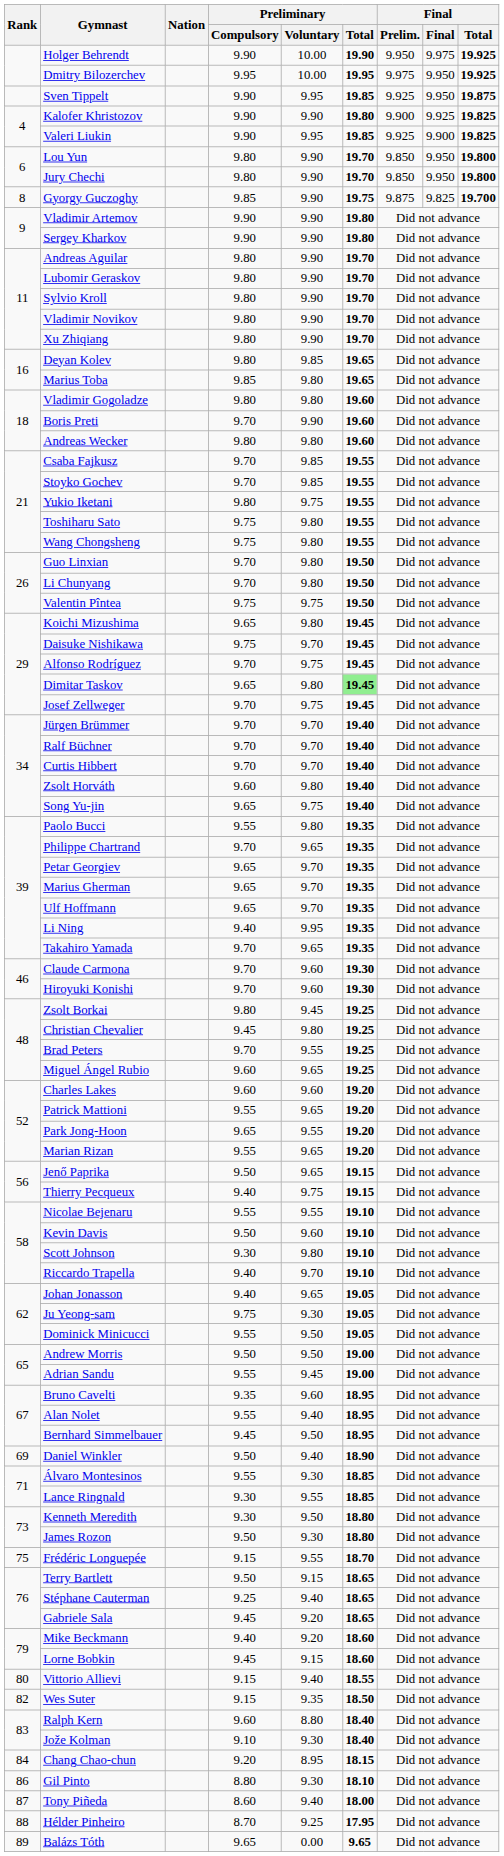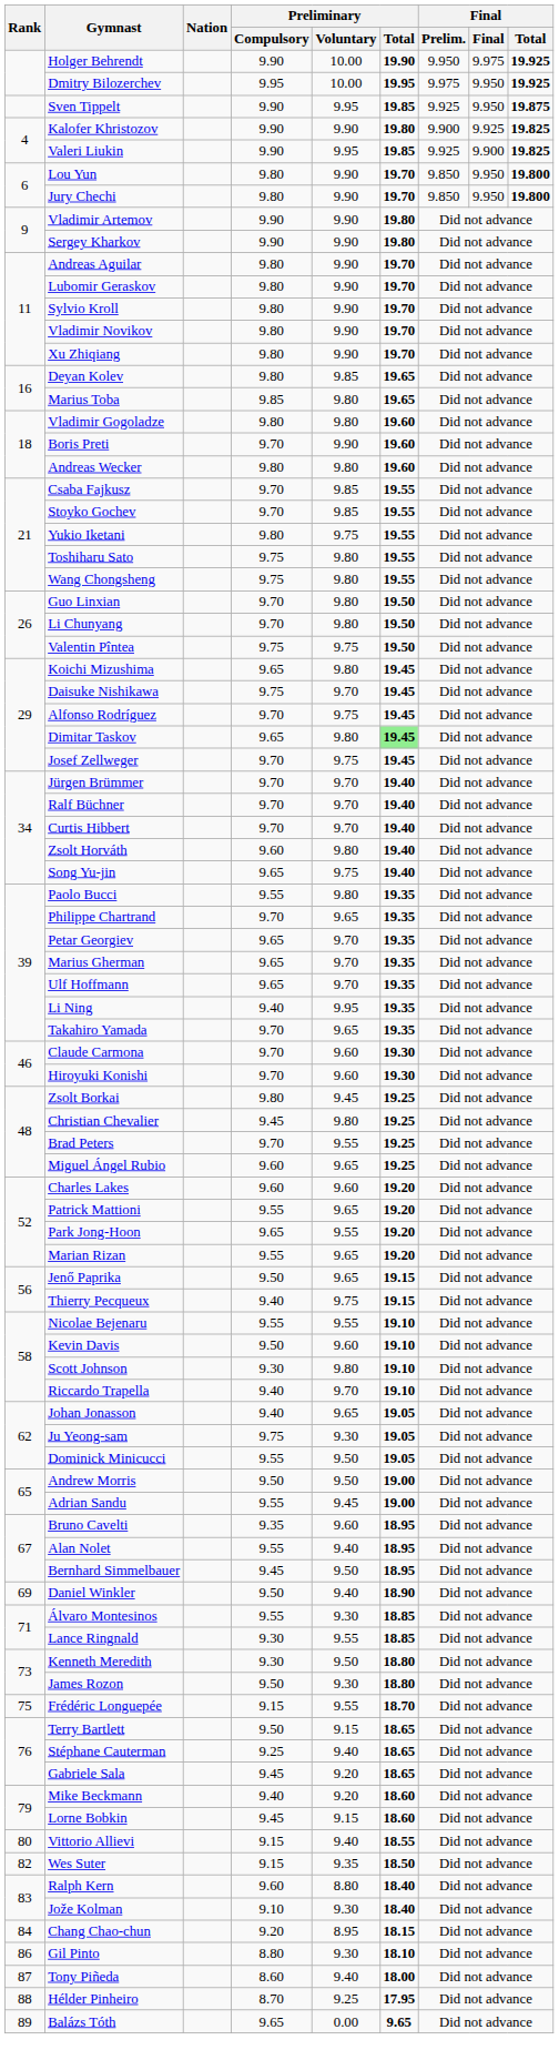 <table class="wikitable sortable" style="text-align:center">
 <tr>
 <th rowspan=2>Rank</th>
 <th rowspan=2>Gymnast</th>
 <th rowspan=2>Nation</th>
 <th colspan=3>Preliminary</th>
 <th colspan=3>Final</th>
 </tr>
 <tr>
 <th>Compulsory</th>
 <th>Voluntary</th>
 <th>Total</th>
 <th> Prelim.</th>
 <th>Final</th>
 <th>Total</th>
 </tr>
 <tr>
 <td rowspan=2></td>
 <td align=left data-sort-value=Behrendt><a href='#'>Holger Behrendt</a></td>
 <td align=left></td>
 <td>9.90</td>
 <td>10.00</td>
 <td><strong>19.90</strong></td>
 <td>9.950</td>
 <td>9.975</td>
 <td><strong>19.925</strong></td>
 </tr>
 <tr>
 <td align=left data-sort-value=Bilozerchev><a href='#'>Dmitry Bilozerchev</a></td>
 <td align=left></td>
 <td>9.95</td>
 <td>10.00</td>
 <td><strong>19.95</strong></td>
 <td>9.975</td>
 <td>9.950</td>
 <td><strong>19.925</strong></td>
 </tr>
 <tr>
 <td></td>
 <td align=left data-sort-value=Tippelt><a href='#'>Sven Tippelt</a></td>
 <td align=left></td>
 <td>9.90</td>
 <td>9.95</td>
 <td><strong>19.85</strong></td>
 <td>9.925</td>
 <td>9.950</td>
 <td><strong>19.875</strong></td>
 </tr>
 <tr>
 <td rowspan=2>4</td>
 <td align=left data-sort-value=Khristozov><a href='#'>Kalofer Khristozov</a></td>
 <td align=left></td>
 <td>9.90</td>
 <td>9.90</td>
 <td><strong>19.80</strong></td>
 <td>9.900</td>
 <td>9.925</td>
 <td><strong>19.825</strong></td>
 </tr>
 <tr>
 <td align=left data-sort-value=Liukin><a href='#'>Valeri Liukin</a></td>
 <td align=left></td>
 <td>9.90</td>
 <td>9.95</td>
 <td><strong>19.85</strong></td>
 <td>9.925</td>
 <td>9.900</td>
 <td><strong>19.825</strong></td>
 </tr>
 <tr>
 <td rowspan=2>6</td>
 <td align=left data-sort-value=Lou><a href='#'>Lou Yun</a></td>
 <td align=left></td>
 <td>9.80</td>
 <td>9.90</td>
 <td><strong>19.70</strong></td>
 <td>9.850</td>
 <td>9.950</td>
 <td><strong>19.800</strong></td>
 </tr>
 <tr>
 <td align=left data-sort-value=Chechi><a href='#'>Jury Chechi</a></td>
 <td align=left></td>
 <td>9.80</td>
 <td>9.90</td>
 <td><strong>19.70</strong></td>
 <td>9.850</td>
 <td>9.950</td>
 <td><strong>19.800</strong></td>
-</tr>
-<tr>
-<td>8</td>
-<td align=left data-sort-value=Guczoghy><a href='#'>Gyorgy Guczoghy</a></td>
-<td align=left></td>
-<td>9.85</td>
-<td>9.90</td>
-<td><strong>19.75</strong></td>
-<td>9.875</td>
-<td>9.825</td>
-<td><strong>19.700</strong></td>
 </tr>
 <tr>
 <td rowspan=2>9</td>
 <td align=left data-sort-value=Artemov><a href='#'>Vladimir Artemov</a></td>
 <td align=left></td>
 <td>9.90</td>
 <td>9.90</td>
 <td><strong>19.80</strong></td>
 <td colspan=3 data-sort-value=0.00>Did not advance</td>
 </tr>
 <tr>
 <td align=left data-sort-value=Kharkov><a href='#'>Sergey Kharkov</a></td>
 <td align=left></td>
 <td>9.90</td>
 <td>9.90</td>
 <td><strong>19.80</strong></td>
 <td colspan=3 data-sort-value=0.00>Did not advance</td>
 </tr>
 <tr>
 <td rowspan=5>11</td>
 <td align=left data-sort-value=Aguilar><a href='#'>Andreas Aguilar</a></td>
 <td align=left></td>
 <td>9.80</td>
 <td>9.90</td>
 <td><strong>19.70</strong></td>
 <td colspan=3 data-sort-value=0.00>Did not advance</td>
 </tr>
 <tr>
 <td align=left data-sort-value=Geraskov><a href='#'>Lubomir Geraskov</a></td>
 <td align=left></td>
 <td>9.80</td>
 <td>9.90</td>
 <td><strong>19.70</strong></td>
 <td colspan=3 data-sort-value=0.00>Did not advance</td>
 </tr>
 <tr>
 <td align=left data-sort-value=Kroll><a href='#'>Sylvio Kroll</a></td>
 <td align=left></td>
 <td>9.80</td>
 <td>9.90</td>
 <td><strong>19.70</strong></td>
 <td colspan=3 data-sort-value=0.00>Did not advance</td>
 </tr>
 <tr>
 <td align=left data-sort-value=Novikov><a href='#'>Vladimir Novikov</a></td>
 <td align=left></td>
 <td>9.80</td>
 <td>9.90</td>
 <td><strong>19.70</strong></td>
 <td colspan=3 data-sort-value=0.00>Did not advance</td>
 </tr>
 <tr>
 <td align=left data-sort-value=Xu><a href='#'>Xu Zhiqiang</a></td>
 <td align=left></td>
 <td>9.80</td>
 <td>9.90</td>
 <td><strong>19.70</strong></td>
 <td colspan=3 data-sort-value=0.00>Did not advance</td>
 </tr>
 <tr>
 <td rowspan=2>16</td>
 <td align=left data-sort-value=Kolev><a href='#'>Deyan Kolev</a></td>
 <td align=left></td>
 <td>9.80</td>
 <td>9.85</td>
 <td><strong>19.65</strong></td>
 <td colspan=3 data-sort-value=0.00>Did not advance</td>
 </tr>
 <tr>
 <td align=left data-sort-value=Toba><a href='#'>Marius Toba</a></td>
 <td align=left></td>
 <td>9.85</td>
 <td>9.80</td>
 <td><strong>19.65</strong></td>
 <td colspan=3 data-sort-value=0.00>Did not advance</td>
 </tr>
 <tr>
 <td rowspan=3>18</td>
 <td align=left data-sort-value=Gogoladze><a href='#'>Vladimir Gogoladze</a></td>
 <td align=left></td>
 <td>9.80</td>
 <td>9.80</td>
 <td><strong>19.60</strong></td>
 <td colspan=3 data-sort-value=0.00>Did not advance</td>
 </tr>
 <tr>
 <td align=left data-sort-value=Preti><a href='#'>Boris Preti</a></td>
 <td align=left></td>
 <td>9.70</td>
 <td>9.90</td>
 <td><strong>19.60</strong></td>
 <td colspan=3 data-sort-value=0.00>Did not advance</td>
 </tr>
 <tr>
 <td align=left data-sort-value=Wecker><a href='#'>Andreas Wecker</a></td>
 <td align=left></td>
 <td>9.80</td>
 <td>9.80</td>
 <td><strong>19.60</strong></td>
 <td colspan=3 data-sort-value=0.00>Did not advance</td>
 </tr>
 <tr>
 <td rowspan=5>21</td>
 <td align=left data-sort-value=Fajkusz><a href='#'>Csaba Fajkusz</a></td>
 <td align=left></td>
 <td>9.70</td>
 <td>9.85</td>
 <td><strong>19.55</strong></td>
 <td colspan=3 data-sort-value=0.00>Did not advance</td>
 </tr>
 <tr>
 <td align=left data-sort-value=Gochev><a href='#'>Stoyko Gochev</a></td>
 <td align=left></td>
 <td>9.70</td>
 <td>9.85</td>
 <td><strong>19.55</strong></td>
 <td colspan=3 data-sort-value=0.00>Did not advance</td>
 </tr>
 <tr>
 <td align=left data-sort-value=Iketani><a href='#'>Yukio Iketani</a></td>
 <td align=left></td>
 <td>9.80</td>
 <td>9.75</td>
 <td><strong>19.55</strong></td>
 <td colspan=3 data-sort-value=0.00>Did not advance</td>
 </tr>
 <tr>
 <td align=left data-sort-value=Sato><a href='#'>Toshiharu Sato</a></td>
 <td align=left></td>
 <td>9.75</td>
 <td>9.80</td>
 <td><strong>19.55</strong></td>
 <td colspan=3 data-sort-value=0.00>Did not advance</td>
 </tr>
 <tr>
 <td align=left data-sort-value=Wang><a href='#'>Wang Chongsheng</a></td>
 <td align=left></td>
 <td>9.75</td>
 <td>9.80</td>
 <td><strong>19.55</strong></td>
 <td colspan=3 data-sort-value=0.00>Did not advance</td>
 </tr>
 <tr>
 <td rowspan=3>26</td>
 <td align=left data-sort-value=Guo><a href='#'>Guo Linxian</a></td>
 <td align=left></td>
 <td>9.70</td>
 <td>9.80</td>
 <td><strong>19.50</strong></td>
 <td colspan=3 data-sort-value=0.00>Did not advance</td>
 </tr>
 <tr>
 <td align=left data-sort-value=Li><a href='#'>Li Chunyang</a></td>
 <td align=left></td>
 <td>9.70</td>
 <td>9.80</td>
 <td><strong>19.50</strong></td>
 <td colspan=3 data-sort-value=0.00>Did not advance</td>
 </tr>
 <tr>
 <td align=left data-sort-value=Pîntea><a href='#'>Valentin Pîntea</a></td>
 <td align=left></td>
 <td>9.75</td>
 <td>9.75</td>
 <td><strong>19.50</strong></td>
 <td colspan=3 data-sort-value=0.00>Did not advance</td>
 </tr>
 <tr>
 <td rowspan=5>29</td>
 <td align=left data-sort-value=Mizushima><a href='#'>Koichi Mizushima</a></td>
 <td align=left></td>
 <td>9.65</td>
 <td>9.80</td>
 <td><strong>19.45</strong></td>
 <td colspan=3 data-sort-value=0.00>Did not advance</td>
 </tr>
 <tr>
 <td align=left data-sort-value=Nishikawa><a href='#'>Daisuke Nishikawa</a></td>
 <td align=left></td>
 <td>9.75</td>
 <td>9.70</td>
 <td><strong>19.45</strong></td>
 <td colspan=3 data-sort-value=0.00>Did not advance</td>
 </tr>
 <tr>
 <td align=left data-sort-value=Rodríguez><a href='#'>Alfonso Rodríguez</a></td>
 <td align=left></td>
 <td>9.70</td>
 <td>9.75</td>
 <td><strong>19.45</strong></td>
 <td colspan=3 data-sort-value=0.00>Did not advance</td>
 </tr>
 <tr>
 <td align=left data-sort-value=Taskov><a href='#'>Dimitar Taskov</a></td>
 <td align=left></td>
 <td>9.65</td>
 <td>9.80</td>
 <td style="background: lightgreen;"><strong>19.45</strong></td>
 <td colspan=3 data-sort-value=0.00>Did not advance</td>
 </tr>
 <tr>
 <td align=left data-sort-value=Zellweger><a href='#'>Josef Zellweger</a></td>
 <td align=left></td>
 <td>9.70</td>
 <td>9.75</td>
 <td><strong>19.45</strong></td>
 <td colspan=3 data-sort-value=0.00>Did not advance</td>
 </tr>
 <tr>
 <td rowspan=5>34</td>
 <td align=left data-sort-value=Brümmer><a href='#'>Jürgen Brümmer</a></td>
 <td align=left></td>
 <td>9.70</td>
 <td>9.70</td>
 <td><strong>19.40</strong></td>
 <td colspan=3 data-sort-value=0.00>Did not advance</td>
 </tr>
 <tr>
 <td align=left data-sort-value=Büchner><a href='#'>Ralf Büchner</a></td>
 <td align=left></td>
 <td>9.70</td>
 <td>9.70</td>
 <td><strong>19.40</strong></td>
 <td colspan=3 data-sort-value=0.00>Did not advance</td>
 </tr>
 <tr>
 <td align=left data-sort-value=Hibbert><a href='#'>Curtis Hibbert</a></td>
 <td align=left></td>
 <td>9.70</td>
 <td>9.70</td>
 <td><strong>19.40</strong></td>
 <td colspan=3 data-sort-value=0.00>Did not advance</td>
 </tr>
 <tr>
 <td align=left data-sort-value=Horváth><a href='#'>Zsolt Horváth</a></td>
 <td align=left></td>
 <td>9.60</td>
 <td>9.80</td>
 <td><strong>19.40</strong></td>
 <td colspan=3 data-sort-value=0.00>Did not advance</td>
 </tr>
 <tr>
 <td align=left data-sort-value=Song><a href='#'>Song Yu-jin</a></td>
 <td align=left></td>
 <td>9.65</td>
 <td>9.75</td>
 <td><strong>19.40</strong></td>
 <td colspan=3 data-sort-value=0.00>Did not advance</td>
 </tr>
 <tr>
 <td rowspan=7>39</td>
 <td align=left data-sort-value=Bucci><a href='#'>Paolo Bucci</a></td>
 <td align=left></td>
 <td>9.55</td>
 <td>9.80</td>
 <td><strong>19.35</strong></td>
 <td colspan=3 data-sort-value=0.00>Did not advance</td>
 </tr>
 <tr>
 <td align=left data-sort-value=Chartrand><a href='#'>Philippe Chartrand</a></td>
 <td align=left></td>
 <td>9.70</td>
 <td>9.65</td>
 <td><strong>19.35</strong></td>
 <td colspan=3 data-sort-value=0.00>Did not advance</td>
 </tr>
 <tr>
 <td align=left data-sort-value=Georgiev><a href='#'>Petar Georgiev</a></td>
 <td align=left></td>
 <td>9.65</td>
 <td>9.70</td>
 <td><strong>19.35</strong></td>
 <td colspan=3 data-sort-value=0.00>Did not advance</td>
 </tr>
 <tr>
 <td align=left data-sort-value=Gherman><a href='#'>Marius Gherman</a></td>
 <td align=left></td>
 <td>9.65</td>
 <td>9.70</td>
 <td><strong>19.35</strong></td>
 <td colspan=3 data-sort-value=0.00>Did not advance</td>
 </tr>
 <tr>
 <td align=left data-sort-value=Hoffmann><a href='#'>Ulf Hoffmann</a></td>
 <td align=left></td>
 <td>9.65</td>
 <td>9.70</td>
 <td><strong>19.35</strong></td>
 <td colspan=3 data-sort-value=0.00>Did not advance</td>
 </tr>
 <tr>
 <td align=left data-sort-value=Li><a href='#'>Li Ning</a></td>
 <td align=left></td>
 <td>9.40</td>
 <td>9.95</td>
 <td><strong>19.35</strong></td>
 <td colspan=3 data-sort-value=0.00>Did not advance</td>
 </tr>
 <tr>
 <td align=left data-sort-value=Yamada><a href='#'>Takahiro Yamada</a></td>
 <td align=left></td>
 <td>9.70</td>
 <td>9.65</td>
 <td><strong>19.35</strong></td>
 <td colspan=3 data-sort-value=0.00>Did not advance</td>
 </tr>
 <tr>
 <td rowspan=2>46</td>
 <td align=left data-sort-value=Carmona><a href='#'>Claude Carmona</a></td>
 <td align=left></td>
 <td>9.70</td>
 <td>9.60</td>
 <td><strong>19.30</strong></td>
 <td colspan=3 data-sort-value=0.00>Did not advance</td>
 </tr>
 <tr>
 <td align=left data-sort-value=Konishi><a href='#'>Hiroyuki Konishi</a></td>
 <td align=left></td>
 <td>9.70</td>
 <td>9.60</td>
 <td><strong>19.30</strong></td>
 <td colspan=3 data-sort-value=0.00>Did not advance</td>
 </tr>
 <tr>
 <td rowspan=4>48</td>
 <td align=left data-sort-value=Borkai><a href='#'>Zsolt Borkai</a></td>
 <td align=left></td>
 <td>9.80</td>
 <td>9.45</td>
 <td><strong>19.25</strong></td>
 <td colspan=3 data-sort-value=0.00>Did not advance</td>
 </tr>
 <tr>
 <td align=left data-sort-value=Chevalier><a href='#'>Christian Chevalier</a></td>
 <td align=left></td>
 <td>9.45</td>
 <td>9.80</td>
 <td><strong>19.25</strong></td>
 <td colspan=3 data-sort-value=0.00>Did not advance</td>
 </tr>
 <tr>
 <td align=left data-sort-value=Peters><a href='#'>Brad Peters</a></td>
 <td align=left></td>
 <td>9.70</td>
 <td>9.55</td>
 <td><strong>19.25</strong></td>
 <td colspan=3 data-sort-value=0.00>Did not advance</td>
 </tr>
 <tr>
 <td align=left data-sort-value=Rubio><a href='#'>Miguel Ángel Rubio</a></td>
 <td align=left></td>
 <td>9.60</td>
 <td>9.65</td>
 <td><strong>19.25</strong></td>
 <td colspan=3 data-sort-value=0.00>Did not advance</td>
 </tr>
 <tr>
 <td rowspan=4>52</td>
 <td align=left data-sort-value=Lakes><a href='#'>Charles Lakes</a></td>
 <td align=left></td>
 <td>9.60</td>
 <td>9.60</td>
 <td><strong>19.20</strong></td>
 <td colspan=3 data-sort-value=0.00>Did not advance</td>
 </tr>
 <tr>
 <td align=left data-sort-value=Mattioni><a href='#'>Patrick Mattioni</a></td>
 <td align=left></td>
 <td>9.55</td>
 <td>9.65</td>
 <td><strong>19.20</strong></td>
 <td colspan=3 data-sort-value=0.00>Did not advance</td>
 </tr>
 <tr>
 <td align=left data-sort-value=Park><a href='#'>Park Jong-Hoon</a></td>
 <td align=left></td>
 <td>9.65</td>
 <td>9.55</td>
 <td><strong>19.20</strong></td>
 <td colspan=3 data-sort-value=0.00>Did not advance</td>
 </tr>
 <tr>
 <td align=left data-sort-value=Rizan><a href='#'>Marian Rizan</a></td>
 <td align=left></td>
 <td>9.55</td>
 <td>9.65</td>
 <td><strong>19.20</strong></td>
 <td colspan=3 data-sort-value=0.00>Did not advance</td>
 </tr>
 <tr>
 <td rowspan=2>56</td>
 <td align=left data-sort-value=Paprika><a href='#'>Jenő Paprika</a></td>
 <td align=left></td>
 <td>9.50</td>
 <td>9.65</td>
 <td><strong>19.15</strong></td>
 <td colspan=3 data-sort-value=0.00>Did not advance</td>
 </tr>
 <tr>
 <td align=left data-sort-value=Pecqueux><a href='#'>Thierry Pecqueux</a></td>
 <td align=left></td>
 <td>9.40</td>
 <td>9.75</td>
 <td><strong>19.15</strong></td>
 <td colspan=3 data-sort-value=0.00>Did not advance</td>
 </tr>
 <tr>
 <td rowspan=4>58</td>
 <td align=left data-sort-value=Bejenaru><a href='#'>Nicolae Bejenaru</a></td>
 <td align=left></td>
 <td>9.55</td>
 <td>9.55</td>
 <td><strong>19.10</strong></td>
 <td colspan=3 data-sort-value=0.00>Did not advance</td>
 </tr>
 <tr>
 <td align=left data-sort-value=Davis><a href='#'>Kevin Davis</a></td>
 <td align=left></td>
 <td>9.50</td>
 <td>9.60</td>
 <td><strong>19.10</strong></td>
 <td colspan=3 data-sort-value=0.00>Did not advance</td>
 </tr>
 <tr>
 <td align=left data-sort-value=Johnson><a href='#'>Scott Johnson</a></td>
 <td align=left></td>
 <td>9.30</td>
 <td>9.80</td>
 <td><strong>19.10</strong></td>
 <td colspan=3 data-sort-value=0.00>Did not advance</td>
 </tr>
 <tr>
 <td align=left data-sort-value=Trapella><a href='#'>Riccardo Trapella</a></td>
 <td align=left></td>
 <td>9.40</td>
 <td>9.70</td>
 <td><strong>19.10</strong></td>
 <td colspan=3 data-sort-value=0.00>Did not advance</td>
 </tr>
 <tr>
 <td rowspan=3>62</td>
 <td align=left data-sort-value=Jonasson><a href='#'>Johan Jonasson</a></td>
 <td align=left></td>
 <td>9.40</td>
 <td>9.65</td>
 <td><strong>19.05</strong></td>
 <td colspan=3 data-sort-value=0.00>Did not advance</td>
 </tr>
 <tr>
 <td align=left data-sort-value=Ju><a href='#'>Ju Yeong-sam</a></td>
 <td align=left></td>
 <td>9.75</td>
 <td>9.30</td>
 <td><strong>19.05</strong></td>
 <td colspan=3 data-sort-value=0.00>Did not advance</td>
 </tr>
 <tr>
 <td align=left data-sort-value=Minicucci Jr.><a href='#'>Dominick Minicucci</a></td>
 <td align=left></td>
 <td>9.55</td>
 <td>9.50</td>
 <td><strong>19.05</strong></td>
 <td colspan=3 data-sort-value=0.00>Did not advance</td>
 </tr>
 <tr>
 <td rowspan=2>65</td>
 <td align=left data-sort-value=Morris><a href='#'>Andrew Morris</a></td>
 <td align=left></td>
 <td>9.50</td>
 <td>9.50</td>
 <td><strong>19.00</strong></td>
 <td colspan=3 data-sort-value=0.00>Did not advance</td>
 </tr>
 <tr>
 <td align=left data-sort-value=Sandu><a href='#'>Adrian Sandu</a></td>
 <td align=left></td>
 <td>9.55</td>
 <td>9.45</td>
 <td><strong>19.00</strong></td>
 <td colspan=3 data-sort-value=0.00>Did not advance</td>
 </tr>
 <tr>
 <td rowspan=3>67</td>
 <td align=left data-sort-value=Cavelti><a href='#'>Bruno Cavelti</a></td>
 <td align=left></td>
 <td>9.35</td>
 <td>9.60</td>
 <td><strong>18.95</strong></td>
 <td colspan=3 data-sort-value=0.00>Did not advance</td>
 </tr>
 <tr>
 <td align=left data-sort-value=Nolet><a href='#'>Alan Nolet</a></td>
 <td align=left></td>
 <td>9.55</td>
 <td>9.40</td>
 <td><strong>18.95</strong></td>
 <td colspan=3 data-sort-value=0.00>Did not advance</td>
 </tr>
 <tr>
 <td align=left data-sort-value=Simmelbauer><a href='#'>Bernhard Simmelbauer</a></td>
 <td align=left></td>
 <td>9.45</td>
 <td>9.50</td>
 <td><strong>18.95</strong></td>
 <td colspan=3 data-sort-value=0.00>Did not advance</td>
 </tr>
 <tr>
 <td>69</td>
 <td align=left data-sort-value=Winkler><a href='#'>Daniel Winkler</a></td>
 <td align=left></td>
 <td>9.50</td>
 <td>9.40</td>
 <td><strong>18.90</strong></td>
 <td colspan=3 data-sort-value=0.00>Did not advance</td>
 </tr>
 <tr>
 <td rowspan=2>71</td>
 <td align=left data-sort-value=Montesinos><a href='#'>Álvaro Montesinos</a></td>
 <td align=left></td>
 <td>9.55</td>
 <td>9.30</td>
 <td><strong>18.85</strong></td>
 <td colspan=3 data-sort-value=0.00>Did not advance</td>
 </tr>
 <tr>
 <td align=left data-sort-value=Ringnald><a href='#'>Lance Ringnald</a></td>
 <td align=left></td>
 <td>9.30</td>
 <td>9.55</td>
 <td><strong>18.85</strong></td>
 <td colspan=3 data-sort-value=0.00>Did not advance</td>
 </tr>
 <tr>
 <td rowspan=2>73</td>
 <td align=left data-sort-value=Meredith><a href='#'>Kenneth Meredith</a></td>
 <td align=left></td>
 <td>9.30</td>
 <td>9.50</td>
 <td><strong>18.80</strong></td>
 <td colspan=3 data-sort-value=0.00>Did not advance</td>
 </tr>
 <tr>
 <td align=left data-sort-value=Rozon><a href='#'>James Rozon</a></td>
 <td align=left></td>
 <td>9.50</td>
 <td>9.30</td>
 <td><strong>18.80</strong></td>
 <td colspan=3 data-sort-value=0.00>Did not advance</td>
 </tr>
 <tr>
 <td>75</td>
 <td align=left data-sort-value=Longuepée><a href='#'>Frédéric Longuepée</a></td>
 <td align=left></td>
 <td>9.15</td>
 <td>9.55</td>
 <td><strong>18.70</strong></td>
 <td colspan=3 data-sort-value=0.00>Did not advance</td>
 </tr>
 <tr>
 <td rowspan=3>76</td>
 <td align=left data-sort-value=Bartlett><a href='#'>Terry Bartlett</a></td>
 <td align=left></td>
 <td>9.50</td>
 <td>9.15</td>
 <td><strong>18.65</strong></td>
 <td colspan=3 data-sort-value=0.00>Did not advance</td>
 </tr>
 <tr>
 <td align=left data-sort-value=Cauterman><a href='#'>Stéphane Cauterman</a></td>
 <td align=left></td>
 <td>9.25</td>
 <td>9.40</td>
 <td><strong>18.65</strong></td>
 <td colspan=3 data-sort-value=0.00>Did not advance</td>
 </tr>
 <tr>
 <td align=left data-sort-value=Sala><a href='#'>Gabriele Sala</a></td>
 <td align=left></td>
 <td>9.45</td>
 <td>9.20</td>
 <td><strong>18.65</strong></td>
 <td colspan=3 data-sort-value=0.00>Did not advance</td>
 </tr>
 <tr>
 <td rowspan=2>79</td>
 <td align=left data-sort-value=Beckmann><a href='#'>Mike Beckmann</a></td>
 <td align=left></td>
 <td>9.40</td>
 <td>9.20</td>
 <td><strong>18.60</strong></td>
 <td colspan=3 data-sort-value=0.00>Did not advance</td>
 </tr>
 <tr>
 <td align=left data-sort-value=Bobkin><a href='#'>Lorne Bobkin</a></td>
 <td align=left></td>
 <td>9.45</td>
 <td>9.15</td>
 <td><strong>18.60</strong></td>
 <td colspan=3 data-sort-value=0.00>Did not advance</td>
 </tr>
 <tr>
 <td>80</td>
 <td align=left data-sort-value=Allievi><a href='#'>Vittorio Allievi</a></td>
 <td align=left></td>
 <td>9.15</td>
 <td>9.40</td>
 <td><strong>18.55</strong></td>
 <td colspan=3 data-sort-value=0.00>Did not advance</td>
 </tr>
 <tr>
 <td>82</td>
 <td align=left data-sort-value=Suter><a href='#'>Wes Suter</a></td>
 <td align=left></td>
 <td>9.15</td>
 <td>9.35</td>
 <td><strong>18.50</strong></td>
 <td colspan=3 data-sort-value=0.00>Did not advance</td>
 </tr>
 <tr>
 <td rowspan=2>83</td>
 <td align=left data-sort-value=Kern><a href='#'>Ralph Kern</a></td>
 <td align=left></td>
 <td>9.60</td>
 <td>8.80</td>
 <td><strong>18.40</strong></td>
 <td colspan=3 data-sort-value=0.00>Did not advance</td>
 </tr>
 <tr>
 <td align=left data-sort-value=Kolman><a href='#'>Jože Kolman</a></td>
 <td align=left></td>
 <td>9.10</td>
 <td>9.30</td>
 <td><strong>18.40</strong></td>
 <td colspan=3 data-sort-value=0.00>Did not advance</td>
 </tr>
 <tr>
 <td>84</td>
 <td align=left data-sort-value=Chang><a href='#'>Chang Chao-chun</a></td>
 <td align=left></td>
 <td>9.20</td>
 <td>8.95</td>
 <td><strong>18.15</strong></td>
 <td colspan=3 data-sort-value=0.00>Did not advance</td>
 </tr>
 <tr>
 <td>86</td>
 <td align=left data-sort-value=Pinto><a href='#'>Gil Pinto</a></td>
 <td align=left></td>
 <td>8.80</td>
 <td>9.30</td>
 <td><strong>18.10</strong></td>
 <td colspan=3 data-sort-value=0.00>Did not advance</td>
 </tr>
 <tr>
 <td>87</td>
 <td align=left data-sort-value=Piñeda><a href='#'>Tony Piñeda</a></td>
 <td align=left></td>
 <td>8.60</td>
 <td>9.40</td>
 <td><strong>18.00</strong></td>
 <td colspan=3 data-sort-value=0.00>Did not advance</td>
 </tr>
 <tr>
 <td>88</td>
 <td align=left data-sort-value=Pinheiro><a href='#'>Hélder Pinheiro</a></td>
 <td align=left></td>
 <td>8.70</td>
 <td>9.25</td>
 <td><strong>17.95</strong></td>
 <td colspan=3 data-sort-value=0.00>Did not advance</td>
 </tr>
 <tr>
 <td>89</td>
 <td align=left data-sort-value=Tóth><a href='#'>Balázs Tóth</a></td>
 <td align=left></td>
 <td>9.65</td>
 <td>0.00</td>
 <td><strong>9.65</strong></td>
 <td colspan=3 data-sort-value=0.00>Did not advance</td>
 </tr>
 </table>
